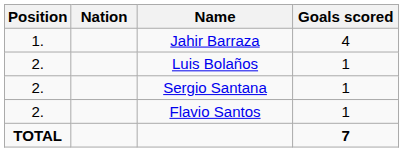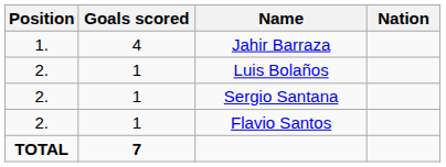 <table class="wikitable" style="font-size: 95%; text-align: center;">
 <tr>
 <th width=60>Position</th>
+<th width=100>Goals scored</th>
+<th width=150>Name</th>
 <th width=60>Nation</th>
-<th width=150>Name</th>
-<th width=100>Goals scored</th>
 </tr>
 <tr>
 <td>1.</td>
+<td>4</td>
+<td><a href='#'>Jahir Barraza</a></td>
 <td></td>
-<td><a href='#'>Jahir Barraza</a></td>
-<td>4</td>
 </tr>
 <tr>
 <td>2.</td>
+<td>1</td>
+<td><a href='#'>Luis Bolaños</a></td>
 <td></td>
-<td><a href='#'>Luis Bolaños</a></td>
-<td>1</td>
 </tr>
 <tr>
 <td>2.</td>
+<td>1</td>
+<td><a href='#'>Sergio Santana</a></td>
 <td></td>
-<td><a href='#'>Sergio Santana</a></td>
-<td>1</td>
 </tr>
 <tr>
 <td>2.</td>
+<td>1</td>
+<td><a href='#'>Flavio Santos</a></td>
 <td></td>
-<td><a href='#'>Flavio Santos</a></td>
-<td>1</td>
 </tr>
 <tr>
 <td><strong>TOTAL</strong></td>
+<td><strong>7</strong></td>
 <td></td>
 <td></td>
-<td><strong>7</strong></td>
 </tr>
 </table>
